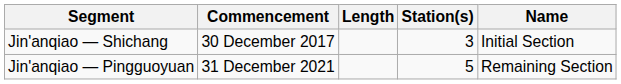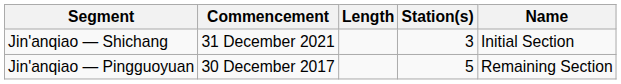 <table class="wikitable" style="border-collapse: collapse; text-align: right;">
 <tr>
 <th>Segment</th>
 <th>Commencement</th>
 <th>Length</th>
 <th>Station(s)</th>
 <th>Name</th>
 </tr>
 <tr>
 <td style="text-align: left;">Jin'anqiao — Shichang</td>
-<td>30 December 2017</td>
+<td>31 December 2021</td>
 <td></td>
 <td>3</td>
 <td style="text-align: left;">Initial Section</td>
 </tr>
 <tr>
 <td style="text-align: left;">Jin'anqiao — Pingguoyuan</td>
-<td>31 December 2021</td>
+<td>30 December 2017</td>
 <td></td>
 <td>5</td>
 <td style="text-align: left;">Remaining Section</td>
 </tr>
 </table>
